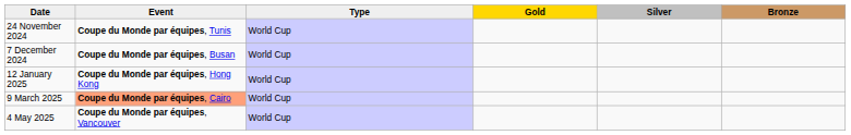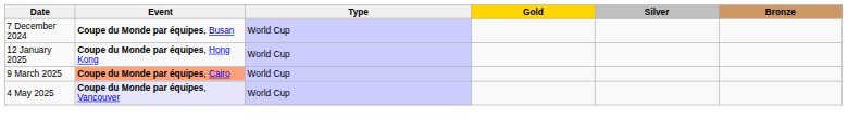 <table class="wikitable sortable" style="font-size: 85%" width="100%">
 <tr align=center>
 <th scope=col style="width:100px; background: #efefef;">Date</th>
 <th scope=col style="width:250px; background: #efefef;">Event</th>
 <th scope=col style="background: #efefef;">Type</th>
 <th scope=col colspan=1 style="width:180px; background: gold;">Gold</th>
 <th scope=col colspan=1 style="width:180px; background: silver;">Silver</th>
 <th scope=col colspan=1 style="width:180px; background: #cc9966;">Bronze</th>
-</tr>
-<tr>
-<td>24 November 2024</td>
-<td><strong>Coupe du Monde par équipes</strong>, <a href='#'>Tunis</a></td>
-<td bgcolor="#ccccff">World Cup</td>
-<td></td>
-<td></td>
-<td></td>
 </tr>
 <tr>
 <td>7 December 2024</td>
 <td><strong>Coupe du Monde par équipes</strong>, <a href='#'>Busan</a></td>
 <td bgcolor="#ccccff">World Cup</td>
 <td></td>
 <td></td>
 <td></td>
 </tr>
 <tr>
 <td>12 January 2025</td>
 <td><strong>Coupe du Monde par équipes</strong>, <a href='#'>Hong Kong</a></td>
 <td bgcolor="#ccccff">World Cup</td>
 <td></td>
 <td></td>
 <td></td>
 </tr>
 <tr>
 <td>9 March 2025</td>
 <td style="background: lightsalmon;"><strong>Coupe du Monde par équipes</strong>, <a href='#'>Cairo</a></td>
 <td bgcolor="#ccccff">World Cup</td>
 <td></td>
 <td></td>
 <td></td>
 </tr>
 <tr>
 <td>4 May 2025</td>
-<td><strong>Coupe du Monde par équipes</strong>, <a href='#'>Vancouver</a></td>
+<td style="background: lavender;"><strong>Coupe du Monde par équipes</strong>, <a href='#'>Vancouver</a></td>
 <td bgcolor="#ccccff">World Cup</td>
 <td></td>
 <td></td>
 <td></td>
 </tr>
 </table>
